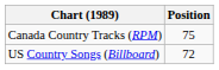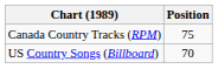 <table class="wikitable sortable">
 <tr>
 <th scope="col">Chart (1989)</th>
 <th scope="col">Position</th>
 </tr>
 <tr>
 <td>Canada Country Tracks (<em><a href='#'>RPM</a></em>)</td>
 <td align="center">75</td>
 </tr>
 <tr>
 <td>US <a href='#'>Country Songs</a> (<em><a href='#'>Billboard</a></em>)</td>
-<td align="center">72</td>
+<td align="center">70</td>
 </tr>
 </table>
